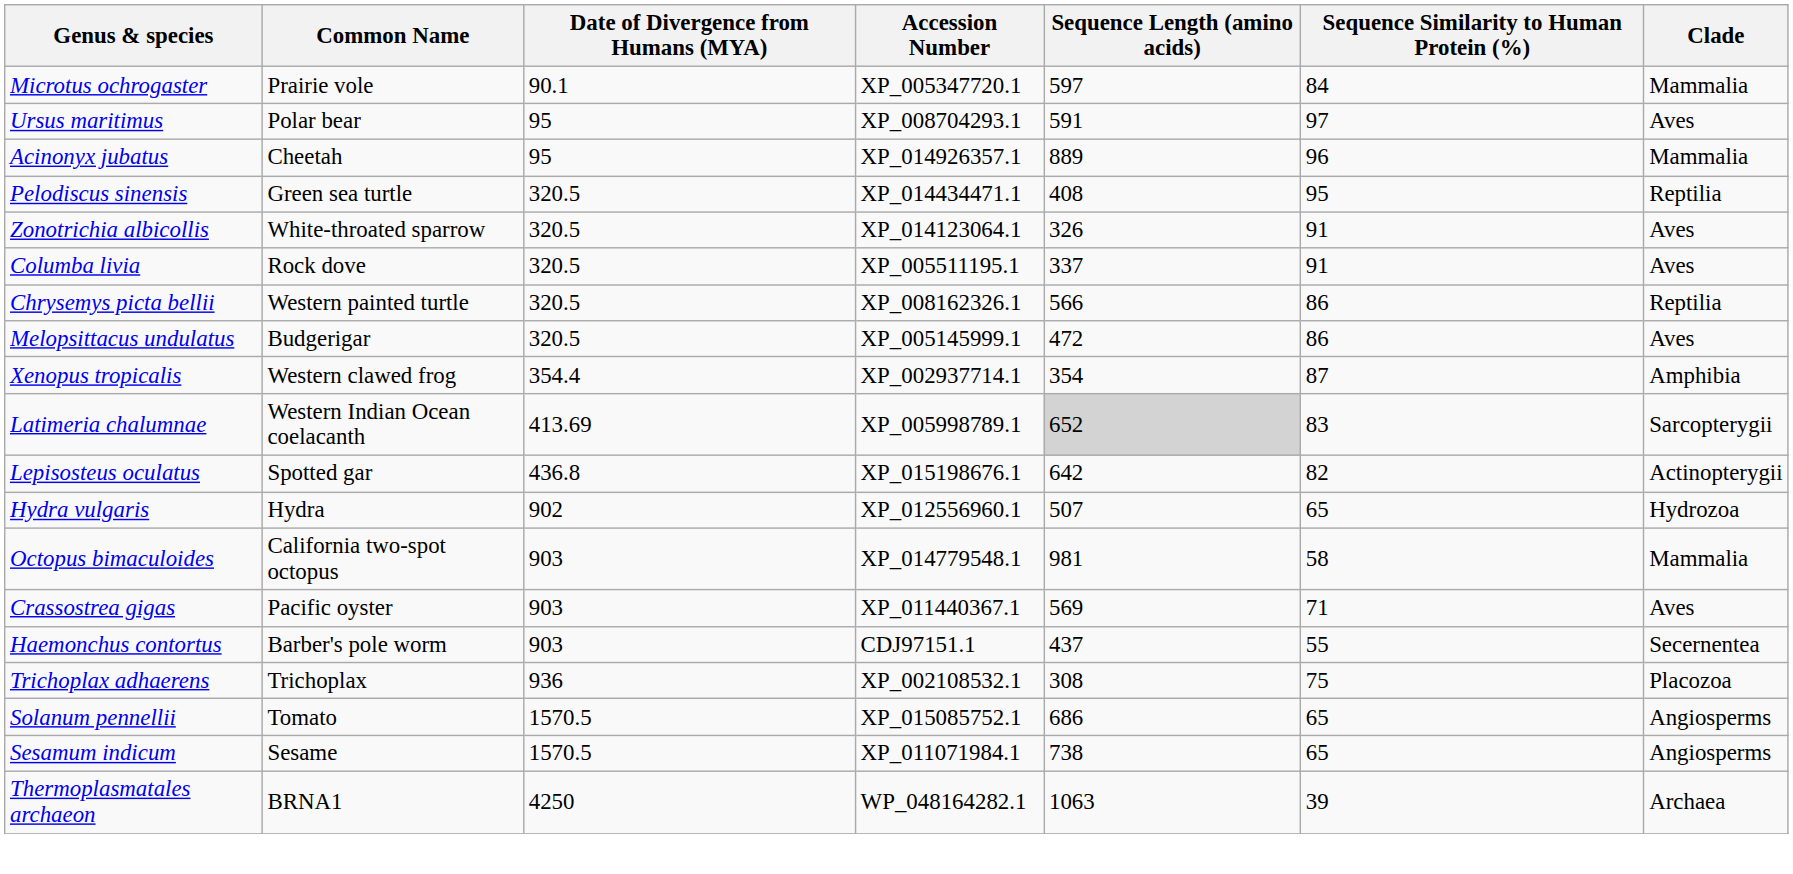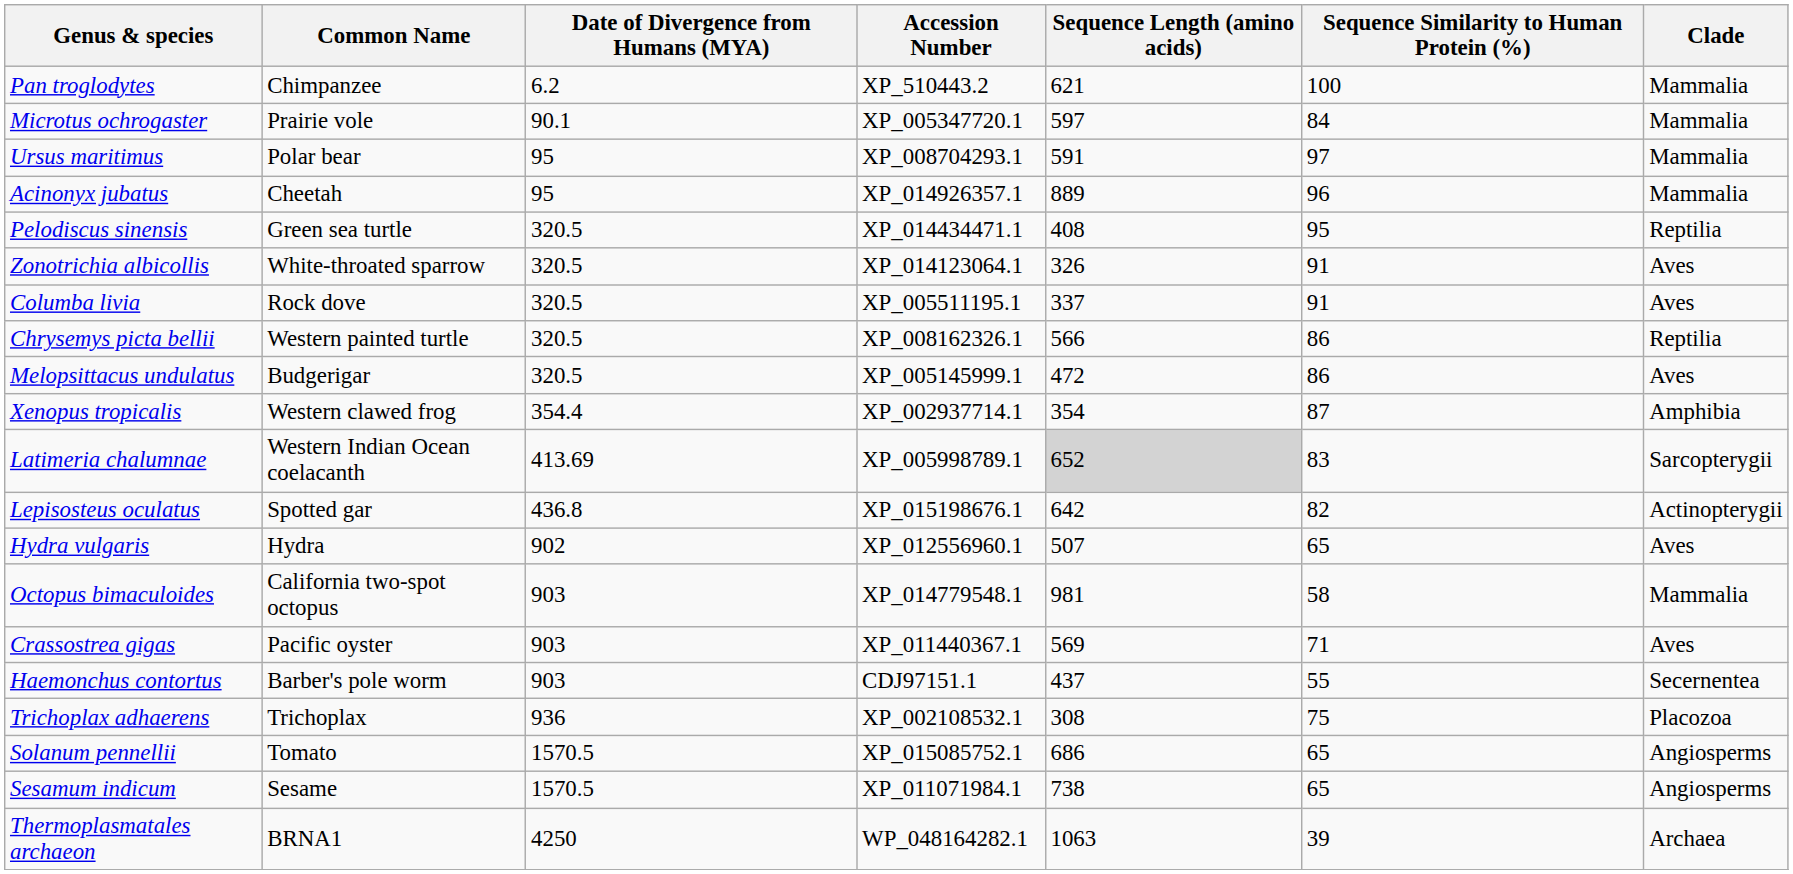 <table class="wikitable sortable">
 <tr>
 <th>Genus & species</th>
 <th>Common Name</th>
 <th>Date of Divergence from Humans (MYA)</th>
 <th>Accession Number</th>
 <th>Sequence Length (amino acids)</th>
 <th>Sequence Similarity to Human Protein (%)</th>
 <th>Clade</th>
+</tr>
+<tr>
+<td><em><a href='#'>Pan troglodytes</a></em></td>
+<td>Chimpanzee</td>
+<td>6.2</td>
+<td>XP_510443.2</td>
+<td>621</td>
+<td>100</td>
+<td>Mammalia</td>
 </tr>
 <tr>
 <td><em><a href='#'>Microtus ochrogaster</a></em></td>
 <td>Prairie vole</td>
 <td>90.1</td>
 <td>XP_005347720.1</td>
 <td>597</td>
 <td>84</td>
 <td>Mammalia</td>
 </tr>
 <tr>
 <td><em><a href='#'>Ursus maritimus</a></em></td>
 <td>Polar bear</td>
 <td>95</td>
 <td>XP_008704293.1</td>
 <td>591</td>
 <td>97</td>
-<td>Aves</td>
+<td>Mammalia</td>
 </tr>
 <tr>
 <td><em><a href='#'>Acinonyx jubatus</a></em></td>
 <td>Cheetah</td>
 <td>95</td>
 <td>XP_014926357.1</td>
 <td>889</td>
 <td>96</td>
 <td>Mammalia</td>
 </tr>
 <tr>
 <td><em><a href='#'>Pelodiscus sinensis</a></em></td>
 <td>Green sea turtle</td>
 <td>320.5</td>
 <td>XP_014434471.1</td>
 <td>408</td>
 <td>95</td>
 <td>Reptilia</td>
 </tr>
 <tr>
 <td><em><a href='#'>Zonotrichia albicollis</a></em></td>
 <td>White-throated sparrow</td>
 <td>320.5</td>
 <td>XP_014123064.1</td>
 <td>326</td>
 <td>91</td>
 <td>Aves</td>
 </tr>
 <tr>
 <td><em><a href='#'>Columba livia</a></em></td>
 <td>Rock dove</td>
 <td>320.5</td>
 <td>XP_005511195.1</td>
 <td>337</td>
 <td>91</td>
 <td>Aves</td>
 </tr>
 <tr>
 <td><em><a href='#'>Chrysemys picta bellii</a></em></td>
 <td>Western painted turtle</td>
 <td>320.5</td>
 <td>XP_008162326.1</td>
 <td>566</td>
 <td>86</td>
 <td>Reptilia</td>
 </tr>
 <tr>
 <td><em><a href='#'>Melopsittacus undulatus</a></em></td>
 <td>Budgerigar</td>
 <td>320.5</td>
 <td>XP_005145999.1</td>
 <td>472</td>
 <td>86</td>
 <td>Aves</td>
 </tr>
 <tr>
 <td><em><a href='#'>Xenopus tropicalis</a></em></td>
 <td>Western clawed frog</td>
 <td>354.4</td>
 <td>XP_002937714.1</td>
 <td>354</td>
 <td>87</td>
 <td>Amphibia</td>
 </tr>
 <tr>
 <td><em><a href='#'>Latimeria chalumnae</a></em></td>
 <td>Western Indian Ocean coelacanth</td>
 <td>413.69</td>
 <td>XP_005998789.1</td>
 <td style="background: lightgrey;">652</td>
 <td>83</td>
 <td>Sarcopterygii</td>
 </tr>
 <tr>
 <td><em><a href='#'>Lepisosteus oculatus</a></em></td>
 <td>Spotted gar</td>
 <td>436.8</td>
 <td>XP_015198676.1</td>
 <td>642</td>
 <td>82</td>
 <td>Actinopterygii</td>
 </tr>
 <tr>
 <td><em><a href='#'>Hydra vulgaris</a></em></td>
 <td>Hydra</td>
 <td>902</td>
 <td>XP_012556960.1</td>
 <td>507</td>
 <td>65</td>
-<td>Hydrozoa</td>
+<td>Aves</td>
 </tr>
 <tr>
 <td><em><a href='#'>Octopus bimaculoides</a></em></td>
 <td>California two-spot octopus</td>
 <td>903</td>
 <td>XP_014779548.1</td>
 <td>981</td>
 <td>58</td>
 <td>Mammalia</td>
 </tr>
 <tr>
 <td><em><a href='#'>Crassostrea gigas</a></em></td>
 <td>Pacific oyster</td>
 <td>903</td>
 <td>XP_011440367.1</td>
 <td>569</td>
 <td>71</td>
 <td>Aves</td>
 </tr>
 <tr>
 <td><em><a href='#'>Haemonchus contortus</a></em></td>
 <td>Barber's pole worm</td>
 <td>903</td>
 <td>CDJ97151.1</td>
 <td>437</td>
 <td>55</td>
 <td>Secernentea</td>
 </tr>
 <tr>
 <td><em><a href='#'>Trichoplax adhaerens</a></em></td>
 <td>Trichoplax</td>
 <td>936</td>
 <td>XP_002108532.1</td>
 <td>308</td>
 <td>75</td>
 <td>Placozoa</td>
 </tr>
 <tr>
 <td><em><a href='#'>Solanum pennellii</a></em></td>
 <td>Tomato</td>
 <td>1570.5</td>
 <td>XP_015085752.1</td>
 <td>686</td>
 <td>65</td>
 <td>Angiosperms</td>
 </tr>
 <tr>
 <td><em><a href='#'>Sesamum indicum</a></em></td>
 <td>Sesame</td>
 <td>1570.5</td>
 <td>XP_011071984.1</td>
 <td>738</td>
 <td>65</td>
 <td>Angiosperms</td>
 </tr>
 <tr>
 <td><em><a href='#'>Thermoplasmatales archaeon</a></em></td>
 <td>BRNA1</td>
 <td>4250</td>
 <td>WP_048164282.1</td>
 <td>1063</td>
 <td>39</td>
 <td>Archaea</td>
 </tr>
 <tr>
 </tr>
 </table>
